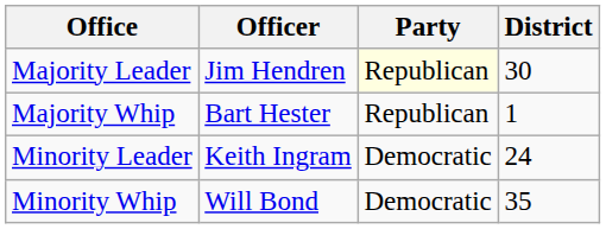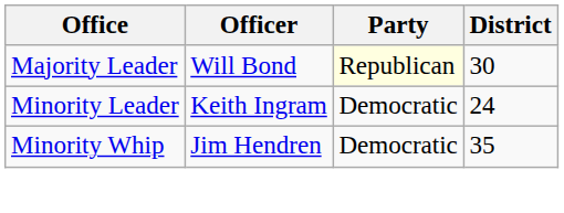 <table class="wikitable">
 <tr>
 <th>Office</th>
 <th>Officer</th>
 <th>Party</th>
 <th>District</th>
 </tr>
 <tr>
 <td><a href='#'>Majority Leader</a></td>
-<td><a href='#'>Jim Hendren</a></td>
+<td><a href='#'>Will Bond</a></td>
 <td style="background: lightyellow;">Republican</td>
 <td>30</td>
-</tr>
-<tr>
-<td><a href='#'>Majority Whip</a></td>
-<td><a href='#'>Bart Hester</a></td>
-<td>Republican</td>
-<td>1</td>
 </tr>
 <tr>
 <td><a href='#'>Minority Leader</a></td>
 <td><a href='#'>Keith Ingram</a></td>
 <td>Democratic</td>
 <td>24</td>
 </tr>
 <tr>
 <td><a href='#'>Minority Whip</a></td>
-<td><a href='#'>Will Bond</a></td>
+<td><a href='#'>Jim Hendren</a></td>
 <td>Democratic</td>
 <td>35</td>
 </tr>
 </table>
